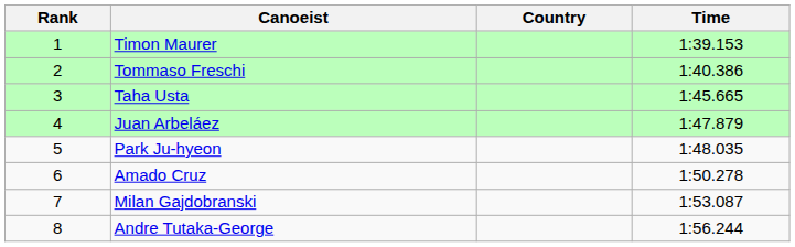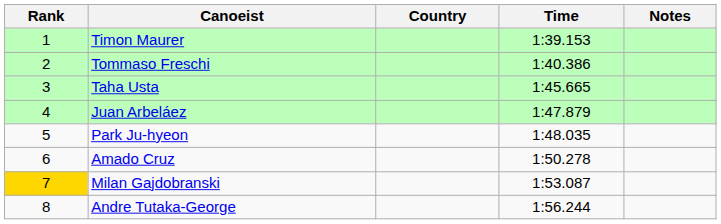 <table class="wikitable" style="text-align:center;width: 60%">
 <tr>
 <th>Rank</th>
 <th>Canoeist</th>
 <th>Country</th>
 <th>Time</th>
+<th>Notes</th>
 </tr>
 <tr bgcolor=bbffbb>
 <td>1</td>
 <td align="left"><a href='#'>Timon Maurer</a></td>
 <td align="left"></td>
 <td>1:39.153</td>
+<td></td>
 </tr>
 <tr bgcolor=bbffbb>
 <td>2</td>
 <td align="left"><a href='#'>Tommaso Freschi</a></td>
 <td align="left"></td>
 <td>1:40.386</td>
+<td></td>
 </tr>
 <tr bgcolor=bbffbb>
 <td>3</td>
 <td align="left"><a href='#'>Taha Usta</a></td>
 <td align="left"></td>
 <td>1:45.665</td>
+<td></td>
 </tr>
 <tr bgcolor=bbffbb>
 <td>4</td>
 <td align="left"><a href='#'>Juan Arbeláez</a></td>
 <td align="left"></td>
 <td>1:47.879</td>
+<td></td>
 </tr>
 <tr>
 <td>5</td>
 <td align="left"><a href='#'>Park Ju-hyeon</a></td>
 <td align="left"></td>
 <td>1:48.035</td>
+<td></td>
 </tr>
 <tr>
 <td>6</td>
 <td align="left"><a href='#'>Amado Cruz</a></td>
 <td align="left"></td>
 <td>1:50.278</td>
+<td></td>
 </tr>
 <tr>
-<td>7</td>
+<td style="background: gold;">7</td>
 <td align="left"><a href='#'>Milan Gajdobranski</a></td>
 <td align="left"></td>
 <td>1:53.087</td>
+<td></td>
 </tr>
 <tr>
 <td>8</td>
 <td align="left"><a href='#'>Andre Tutaka-George</a></td>
 <td align="left"></td>
 <td>1:56.244</td>
+<td></td>
 </tr>
 </table>
